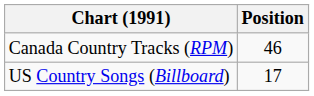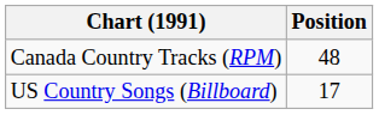 <table class="wikitable sortable">
 <tr>
 <th scope="col">Chart (1991)</th>
 <th scope="col">Position</th>
 </tr>
 <tr>
 <td>Canada Country Tracks (<em><a href='#'>RPM</a></em>)</td>
-<td align="center">46</td>
+<td align="center">48</td>
 </tr>
 <tr>
 <td>US <a href='#'>Country Songs</a> (<em><a href='#'>Billboard</a></em>)</td>
 <td align="center">17</td>
 </tr>
 </table>
